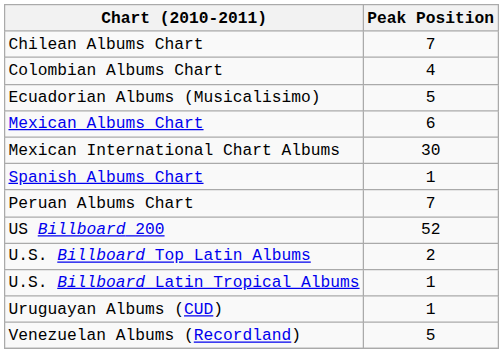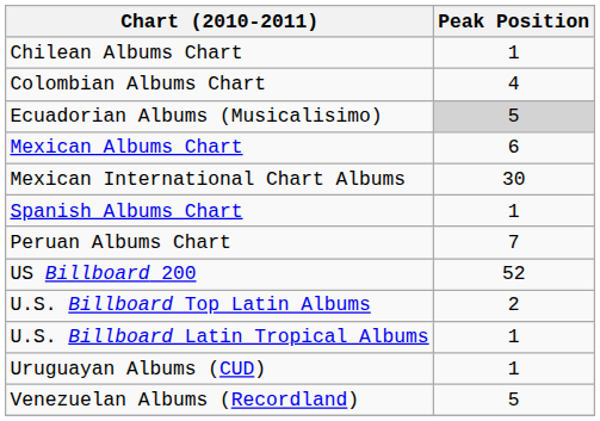 <table class="wikitable">
 <tr>
 <th align="left">Chart (2010-2011)</th>
 <th align="left">Peak Position<br></th>
 </tr>
 <tr>
 <td>Chilean Albums Chart</td>
-<td align="center">7</td>
+<td align="center">1</td>
 </tr>
 <tr>
 <td>Colombian Albums Chart</td>
 <td align="center">4</td>
 </tr>
 <tr>
 <td>Ecuadorian Albums (Musicalisimo)</td>
-<td align="center">5</td>
+<td align="center" style="background: lightgrey;">5</td>
 </tr>
 <tr>
 <td align="left"><a href='#'>Mexican Albums Chart</a></td>
 <td align="center">6</td>
 </tr>
 <tr>
 <td align="left">Mexican International Chart Albums</td>
 <td align="center">30</td>
 </tr>
 <tr>
 <td align="left"><a href='#'>Spanish Albums Chart</a></td>
 <td align="center">1</td>
 </tr>
 <tr>
 <td>Peruan Albums Chart</td>
 <td align="center">7</td>
 </tr>
 <tr>
 <td align="left">US <a href='#'><em>Billboard</em> 200</a></td>
 <td align="center">52</td>
 </tr>
 <tr>
 <td align="left">U.S. <a href='#'><em>Billboard</em> Top Latin Albums</a></td>
 <td align="center">2</td>
 </tr>
 <tr>
 <td align="left">U.S. <a href='#'><em>Billboard</em> Latin Tropical Albums</a></td>
 <td align="center">1</td>
 </tr>
 <tr>
 <td align="left">Uruguayan Albums (<a href='#'>CUD</a>)</td>
 <td align="center">1</td>
 </tr>
 <tr>
 <td>Venezuelan Albums (<a href='#'>Recordland</a>)</td>
 <td style="text-align:center;">5</td>
 </tr>
 <tr>
 </tr>
 </table>
